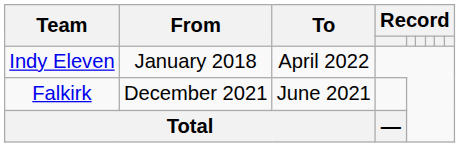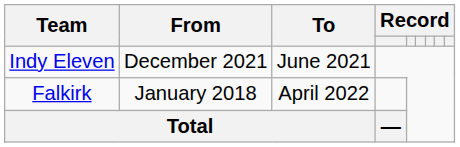 <table class="wikitable" style="text-align: center">
 <tr>
 <th rowspan="2">Team</th>
 <th rowspan="2">From</th>
 <th rowspan="2">To</th>
 <th colspan="6">Record</th>
 </tr>
 <tr>
 <th></th>
 <th></th>
 <th></th>
 <th></th>
 <th></th>
 <th></th>
 </tr>
 <tr>
 <td><a href='#'>Indy Eleven</a></td>
-<td>January 2018</td>
-<td>April 2022<br></td>
+<td>December 2021</td>
+<td>June 2021<br></td>
 </tr>
 <tr>
 <td><a href='#'>Falkirk</a></td>
-<td>December 2021</td>
-<td>June 2021<br></td>
+<td>January 2018</td>
+<td>April 2022<br></td>
 <td></td>
 </tr>
 <tr>
 <th colspan=3>Total<br></th>
 <th>—</th>
 </tr>
 </table>
